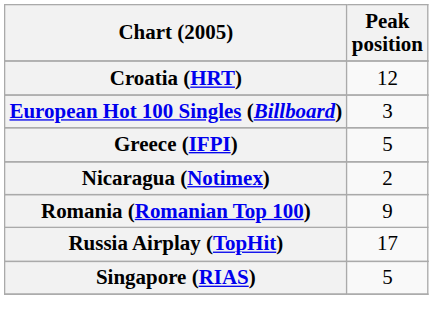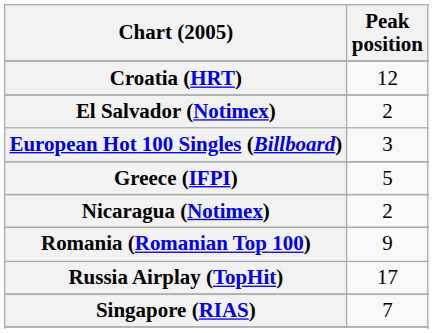 <table class="wikitable sortable plainrowheaders" style="text-align:center">
 <tr>
 <th scope="col">Chart (2005)</th>
 <th scope="col">Peak <br> position</th>
 </tr>
 <tr>
 </tr>
 <tr>
 </tr>
 <tr>
 </tr>
 <tr>
 </tr>
 <tr>
 </tr>
 <tr>
 <th scope="row">Croatia (<a href='#'>HRT</a>)</th>
 <td>12</td>
 </tr>
 <tr>
 </tr>
 <tr>
+</tr>
+<tr>
+<th scope="row">El Salvador (<a href='#'>Notimex</a>)</th>
+<td>2</td>
 </tr>
 <tr>
 <th scope="row"><a href='#'>European Hot 100 Singles</a> (<em><a href='#'>Billboard</a></em>)</th>
 <td>3</td>
 </tr>
 <tr>
 </tr>
 <tr>
 </tr>
 <tr>
 <th scope="row">Greece (<a href='#'>IFPI</a>)</th>
 <td>5</td>
 </tr>
 <tr>
 </tr>
 <tr>
 </tr>
 <tr>
 </tr>
 <tr>
 </tr>
 <tr>
 <th scope="row">Nicaragua (<a href='#'>Notimex</a>)</th>
 <td>2</td>
 </tr>
 <tr>
 </tr>
 <tr>
 <th scope="row">Romania (<a href='#'>Romanian Top 100</a>)</th>
 <td>9</td>
 </tr>
 <tr>
 <th scope="row">Russia Airplay (<a href='#'>TopHit</a>)</th>
 <td>17</td>
 </tr>
 <tr>
 </tr>
 <tr>
 <th scope="row">Singapore (<a href='#'>RIAS</a>)</th>
-<td>5</td>
+<td>7</td>
 </tr>
 <tr>
 </tr>
 <tr>
 </tr>
 <tr>
 </tr>
 <tr>
 </tr>
 </table>
